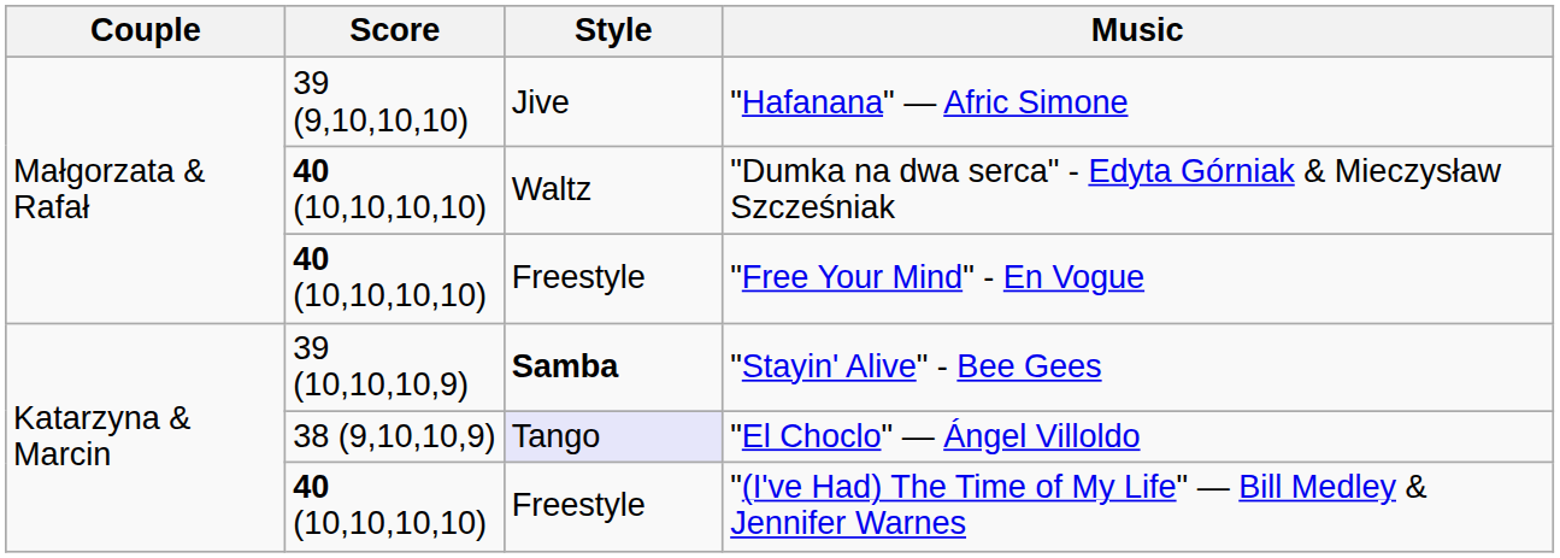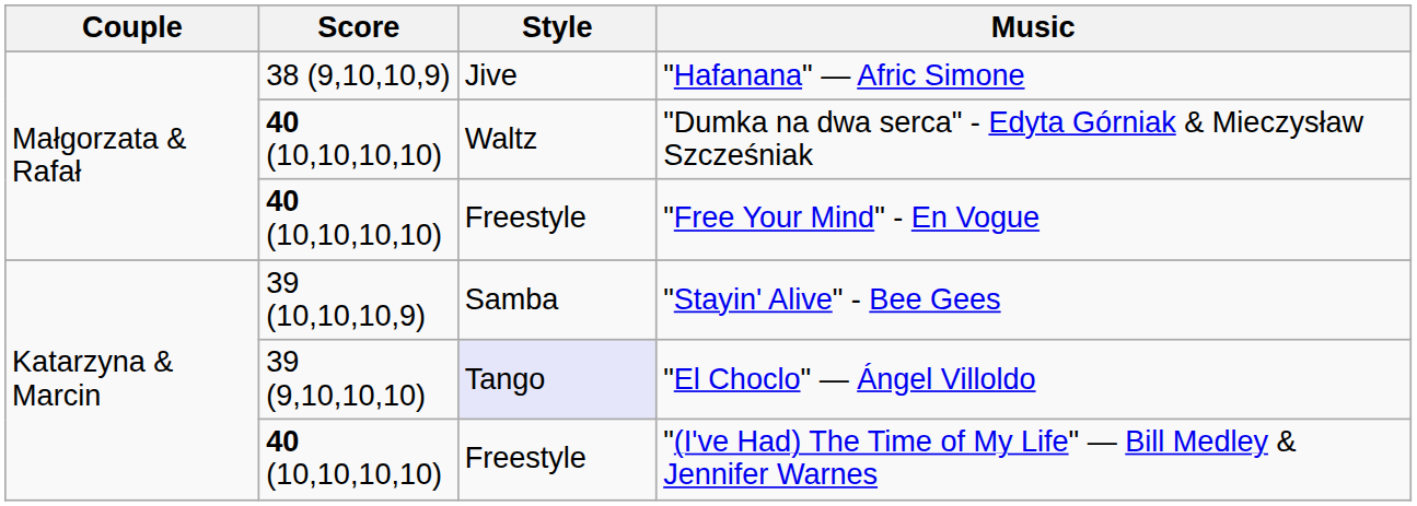 <table class="wikitable">
 <tr>
 <th width="130">Couple</th>
 <th width="100">Score</th>
 <th width="100">Style</th>
 <th width="400">Music</th>
 </tr>
 <tr>
 <td rowspan=3>Małgorzata & Rafał</td>
-<td>39 (9,10,10,10)</td>
+<td>38 (9,10,10,9)</td>
 <td>Jive</td>
 <td>"<a href='#'>Hafanana</a>" — <a href='#'>Afric Simone</a></td>
 </tr>
 <tr>
 <td><strong>40</strong> (10,10,10,10)</td>
 <td>Waltz</td>
 <td>"Dumka na dwa serca" - <a href='#'>Edyta Górniak</a> & Mieczysław Szcześniak</td>
 </tr>
 <tr>
 <td><strong>40</strong> (10,10,10,10)</td>
 <td>Freestyle</td>
 <td>"<a href='#'>Free Your Mind</a>" - <a href='#'>En Vogue</a></td>
 </tr>
 <tr>
 <td rowspan=3>Katarzyna & Marcin</td>
 <td>39 (10,10,10,9)</td>
-<td><strong>Samba</strong></td>
+<td>Samba</td>
 <td>"<a href='#'>Stayin' Alive</a>" - <a href='#'>Bee Gees</a></td>
 </tr>
 <tr>
-<td>38 (9,10,10,9)</td>
+<td>39 (9,10,10,10)</td>
 <td style="background: lavender;">Tango</td>
 <td>"<a href='#'>El Choclo</a>" — <a href='#'>Ángel Villoldo</a></td>
 </tr>
 <tr>
 <td><strong>40</strong> (10,10,10,10)</td>
 <td>Freestyle</td>
 <td>"<a href='#'>(I've Had) The Time of My Life</a>" — <a href='#'>Bill Medley</a> & <a href='#'>Jennifer Warnes</a></td>
 </tr>
 </table>
